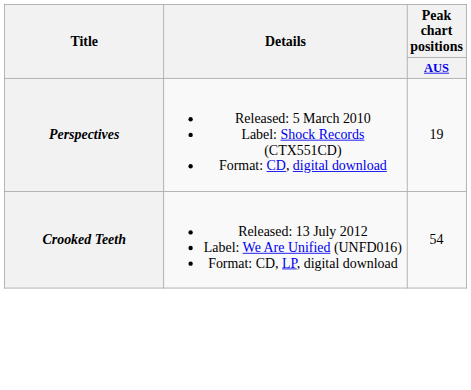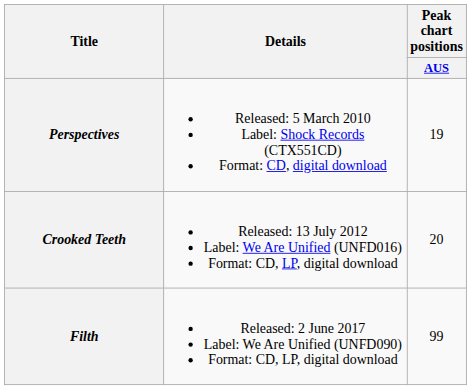 <table class="wikitable plainrowheaders" style="text-align:center;" border="1">
 <tr>
 <th scope="col" rowspan="2" style="width:11em;">Title</th>
 <th scope="col" rowspan="2" style="width:17em;">Details</th>
 <th scope="col" colspan="1">Peak chart positions</th>
 </tr>
 <tr>
 <th scope="col" style="width:3em;font-size:90%;"><a href='#'>AUS</a><br></th>
 </tr>
 <tr>
 <th scope="row"><em>Perspectives</em></th>
 <td><br><ul><li>Released: 5 March 2010</li><li>Label: <a href='#'>Shock Records</a> (CTX551CD)</li><li>Format: <a href='#'>CD</a>, <a href='#'>digital download</a></li></ul></td>
 <td>19</td>
 </tr>
 <tr>
 <th scope="row"><em>Crooked Teeth</em></th>
 <td><br><ul><li>Released: 13 July 2012</li><li>Label: <a href='#'>We Are Unified</a> (UNFD016)</li><li>Format: CD, <a href='#'>LP</a>, digital download</li></ul></td>
-<td>54</td>
+<td>20</td>
+</tr>
+<tr>
+<th scope="row"><em>Filth</em></th>
+<td><br><ul><li>Released: 2 June 2017</li><li>Label: We Are Unified	(UNFD090)</li><li>Format: CD, LP, digital download</li></ul></td>
+<td>99</td>
 </tr>
 </table>
